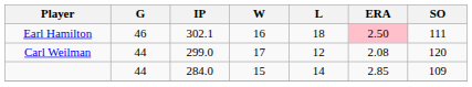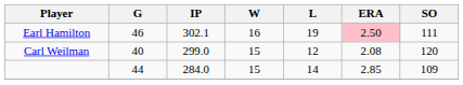 <table class="wikitable sortable">
 <tr>
 <th bgcolor="#DDDDFF" width="16%">Player</th>
 <th bgcolor="#DDDDFF" width="9%">G</th>
 <th bgcolor="#DDDDFF" width="9%">IP</th>
 <th bgcolor="#DDDDFF" width="9%">W</th>
 <th bgcolor="#DDDDFF" width="9%">L</th>
 <th bgcolor="#DDDDFF" width="9%">ERA</th>
 <th bgcolor="#DDDDFF" width="9%">SO</th>
 </tr>
 <tr align="center">
 <td><a href='#'>Earl Hamilton</a></td>
 <td>46</td>
 <td>302.1</td>
 <td>16</td>
-<td>18</td>
+<td>19</td>
 <td style="background: pink;">2.50</td>
 <td>111</td>
 </tr>
 <tr align=center>
 <td><a href='#'>Carl Weilman</a></td>
-<td>44</td>
+<td>40</td>
 <td>299.0</td>
-<td>17</td>
+<td>15</td>
 <td>12</td>
 <td>2.08</td>
 <td>120</td>
 </tr>
 <tr align=center>
 <td></td>
 <td>44</td>
 <td>284.0</td>
 <td>15</td>
 <td>14</td>
 <td>2.85</td>
 <td>109</td>
 </tr>
 <tr align="center">
 </tr>
 </table>
